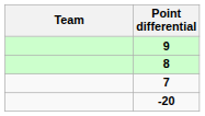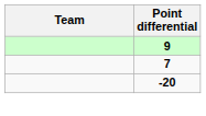 <table class="wikitable" style="text-align:center;">
 <tr>
 <th style="width:10.5em;">Team</th>
 <th style="width:1.5em;">Point differential</th>
 </tr>
 <tr bgcolor=#cfc>
 <td align="left"></td>
 <td><strong>9</strong></td>
-</tr>
-<tr bgcolor="#cfc">
-<td align="left"></td>
-<td><strong>8</strong></td>
 </tr>
 <tr>
 <td align="left"></td>
 <td><strong>7</strong></td>
 </tr>
 <tr>
 <td align="left"></td>
 <td><strong>-20</strong></td>
 </tr>
 </table>
